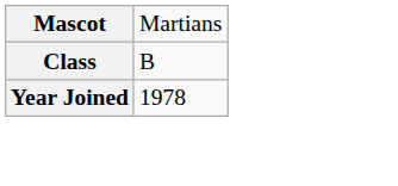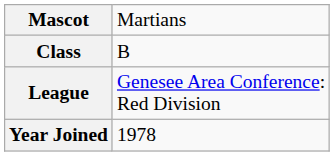 <table class="wikitable">
 <tr>
 <th>Mascot</th>
 <td>Martians</td>
 </tr>
 <tr>
 <th>Class</th>
 <td>B</td>
 </tr>
 <tr>
+<th>League</th>
+<td><a href='#'>Genesee Area Conference</a>:<br> Red Division</td>
+</tr>
+<tr>
 <th>Year Joined</th>
 <td>1978</td>
 </tr>
 </table>
